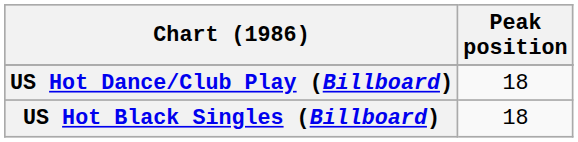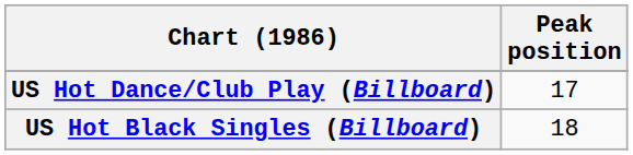 <table class="wikitable sortable plainrowheaders" style="text-align:center">
 <tr>
 <th>Chart (1986)</th>
 <th>Peak<br>position</th>
 </tr>
 <tr>
 </tr>
 <tr>
 </tr>
 <tr>
 </tr>
 <tr>
 </tr>
 <tr>
 <th scope="row">US <a href='#'>Hot Dance/Club Play</a> (<em><a href='#'>Billboard</a></em>)</th>
-<td>18</td>
+<td>17</td>
 </tr>
 <tr>
 <th scope="row">US <a href='#'>Hot Black Singles</a> (<em><a href='#'>Billboard</a></em>)</th>
 <td>18</td>
 </tr>
 </table>
